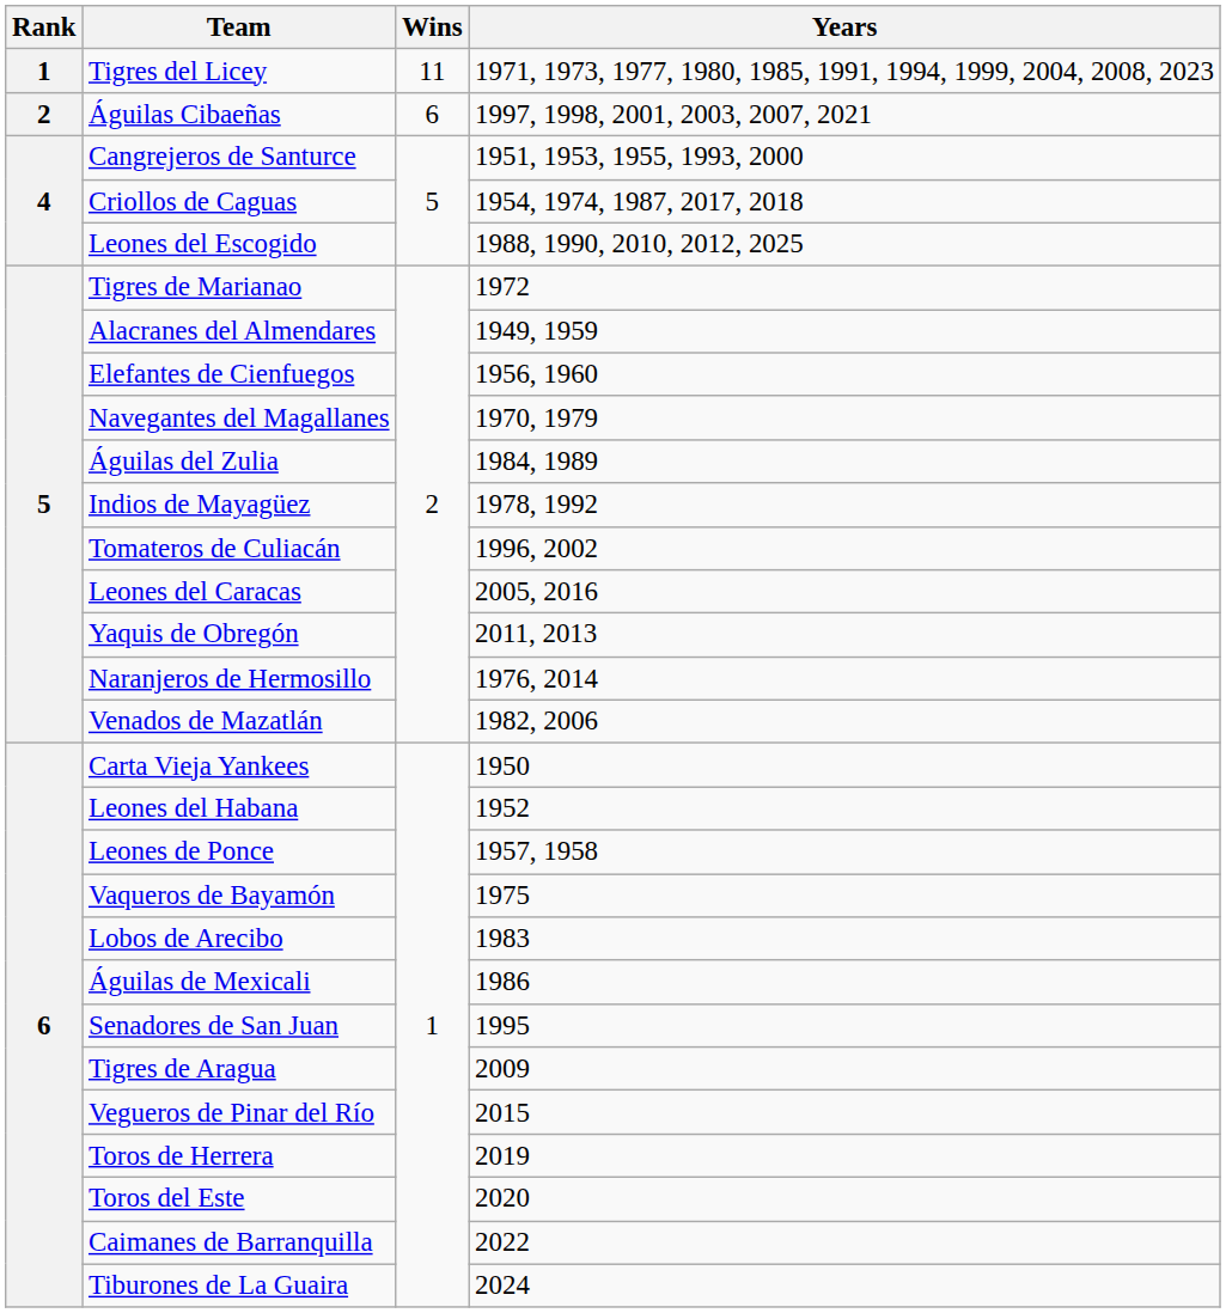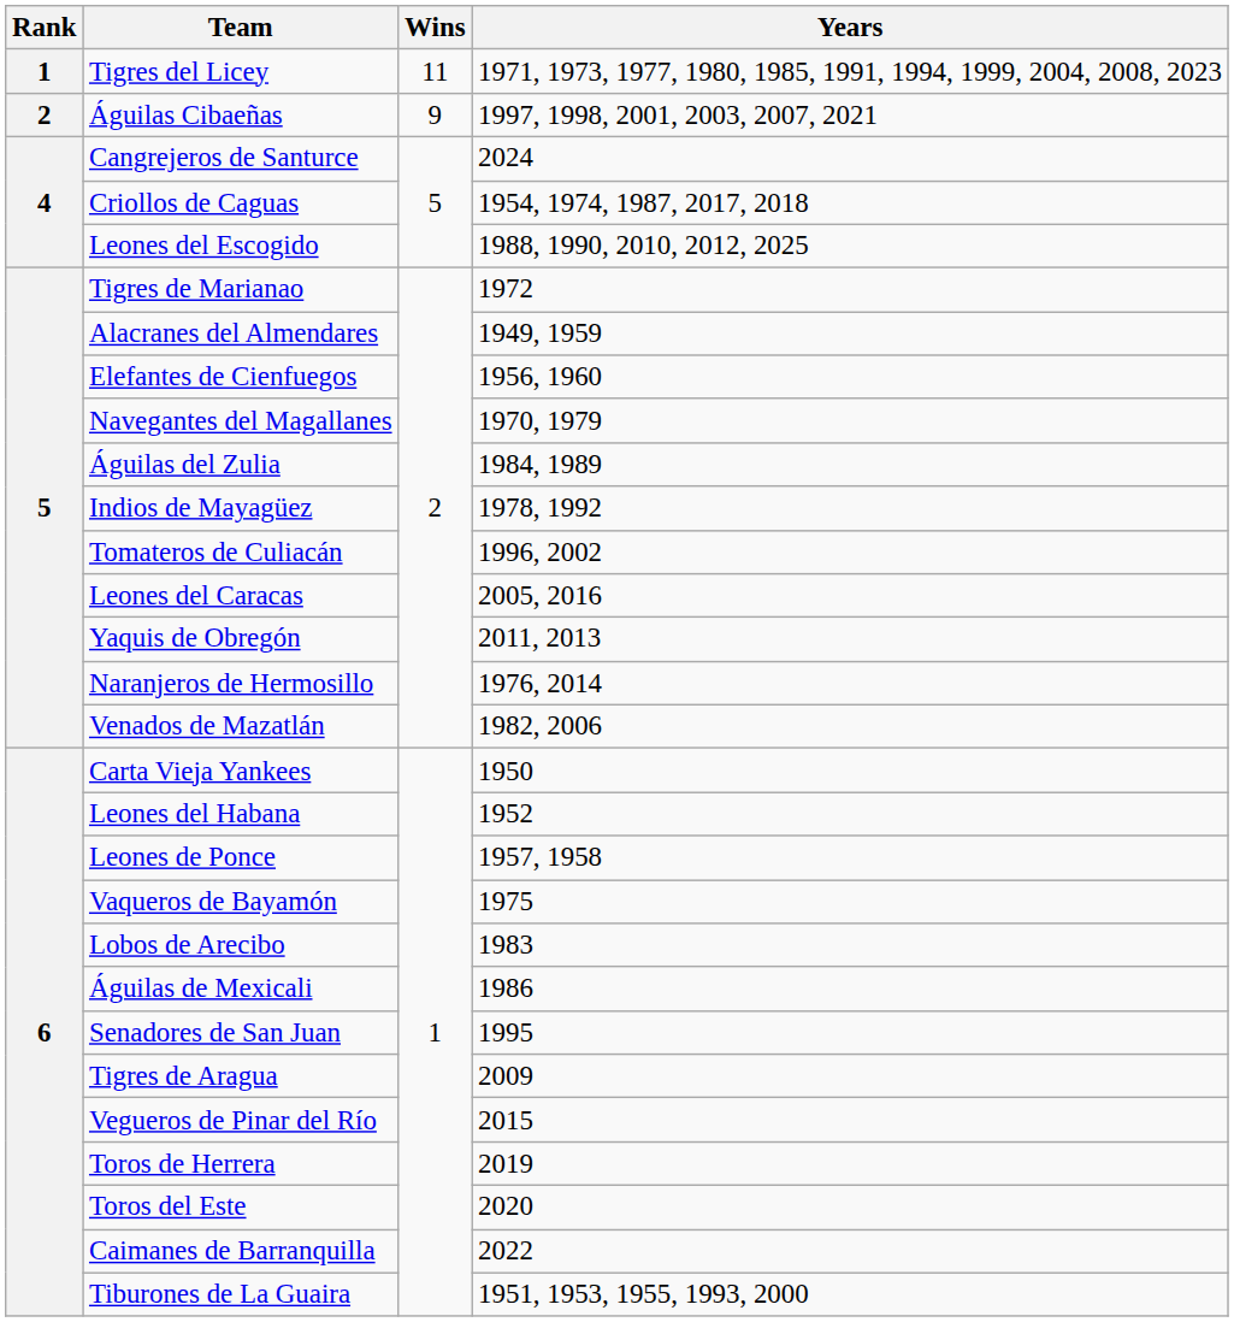 <table class="wikitable">
 <tr>
 <th>Rank</th>
 <th>Team</th>
 <th>Wins</th>
 <th>Years</th>
 </tr>
 <tr>
 <th>1</th>
 <td> <a href='#'>Tigres del Licey</a></td>
 <td align=center>11</td>
 <td>1971, 1973, 1977, 1980, 1985, 1991, 1994, 1999, 2004, 2008, 2023</td>
 </tr>
 <tr>
 <th>2</th>
 <td> <a href='#'>Águilas Cibaeñas</a></td>
-<td align=center>6</td>
+<td align=center>9</td>
 <td>1997, 1998, 2001, 2003, 2007, 2021</td>
 </tr>
 <tr>
 <th rowspan=3>4</th>
 <td> <a href='#'>Cangrejeros de Santurce</a></td>
 <td align=center rowspan=3>5</td>
-<td>1951, 1953, 1955, 1993, 2000</td>
+<td>2024</td>
 </tr>
 <tr>
 <td> <a href='#'>Criollos de Caguas</a></td>
 <td>1954, 1974, 1987, 2017, 2018</td>
 </tr>
 <tr>
 <td> <a href='#'>Leones del Escogido</a></td>
 <td>1988, 1990, 2010, 2012, 2025</td>
 </tr>
 <tr>
 <th rowspan=11>5</th>
 <td> <a href='#'>Tigres de Marianao</a></td>
 <td align=center rowspan=11>2</td>
 <td>1972</td>
 </tr>
 <tr>
 <td> <a href='#'>Alacranes del Almendares</a></td>
 <td>1949, 1959</td>
 </tr>
 <tr>
 <td> <a href='#'>Elefantes de Cienfuegos</a></td>
 <td>1956, 1960</td>
 </tr>
 <tr>
 <td> <a href='#'>Navegantes del Magallanes</a></td>
 <td>1970, 1979</td>
 </tr>
 <tr>
 <td> <a href='#'>Águilas del Zulia</a></td>
 <td>1984, 1989</td>
 </tr>
 <tr>
 <td> <a href='#'>Indios de Mayagüez</a></td>
 <td>1978, 1992</td>
 </tr>
 <tr>
 <td> <a href='#'>Tomateros de Culiacán</a></td>
 <td>1996, 2002</td>
 </tr>
 <tr>
 <td> <a href='#'>Leones del Caracas</a></td>
 <td>2005, 2016</td>
 </tr>
 <tr>
 <td> <a href='#'>Yaquis de Obregón</a></td>
 <td>2011, 2013</td>
 </tr>
 <tr>
 <td> <a href='#'>Naranjeros de Hermosillo</a></td>
 <td>1976, 2014</td>
 </tr>
 <tr>
 <td> <a href='#'>Venados de Mazatlán</a></td>
 <td>1982, 2006</td>
 </tr>
 <tr>
 <th rowspan=13>6</th>
 <td> <a href='#'>Carta Vieja Yankees</a></td>
 <td align=center rowspan=13>1</td>
 <td>1950</td>
 </tr>
 <tr>
 <td> <a href='#'>Leones del Habana</a></td>
 <td>1952</td>
 </tr>
 <tr>
 <td> <a href='#'>Leones de Ponce</a></td>
 <td>1957, 1958</td>
 </tr>
 <tr>
 <td> <a href='#'>Vaqueros de Bayamón</a></td>
 <td>1975</td>
 </tr>
 <tr>
 <td> <a href='#'>Lobos de Arecibo</a></td>
 <td>1983</td>
 </tr>
 <tr>
 <td> <a href='#'>Águilas de Mexicali</a></td>
 <td>1986</td>
 </tr>
 <tr>
 <td> <a href='#'>Senadores de San Juan</a></td>
 <td>1995</td>
 </tr>
 <tr>
 <td> <a href='#'>Tigres de Aragua</a></td>
 <td>2009</td>
 </tr>
 <tr>
 <td> <a href='#'>Vegueros de Pinar del Río</a></td>
 <td>2015</td>
 </tr>
 <tr>
 <td> <a href='#'>Toros de Herrera</a></td>
 <td>2019</td>
 </tr>
 <tr>
 <td> <a href='#'>Toros del Este</a></td>
 <td>2020</td>
 </tr>
 <tr>
 <td> <a href='#'>Caimanes de Barranquilla</a></td>
 <td>2022</td>
 </tr>
 <tr>
 <td> <a href='#'>Tiburones de La Guaira</a></td>
-<td>2024</td>
+<td>1951, 1953, 1955, 1993, 2000</td>
 </tr>
 </table>
